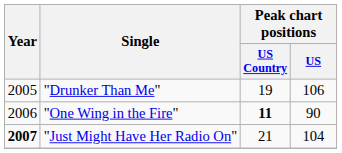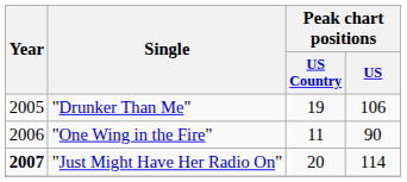 <table class="wikitable" style="text-align:center;">
 <tr>
 <th rowspan=2>Year</th>
 <th rowspan=2>Single</th>
 <th colspan=2>Peak chart<br>positions</th>
 </tr>
 <tr style="font-size:smaller;">
 <th width="45"><a href='#'>US Country</a></th>
 <th width="45"><a href='#'>US</a></th>
 </tr>
 <tr>
 <td>2005</td>
 <td align="left">"<a href='#'>Drunker Than Me</a>"</td>
 <td>19</td>
 <td>106</td>
 </tr>
 <tr>
 <td>2006</td>
 <td align="left">"<a href='#'>One Wing in the Fire</a>"</td>
-<td><strong>11</strong></td>
+<td>11</td>
 <td>90</td>
 </tr>
 <tr>
 <td><strong>2007</strong></td>
 <td align="left">"<a href='#'>Just Might Have Her Radio On</a>"</td>
-<td>21</td>
-<td>104</td>
+<td>20</td>
+<td>114</td>
 </tr>
 <tr>
 </tr>
 </table>
